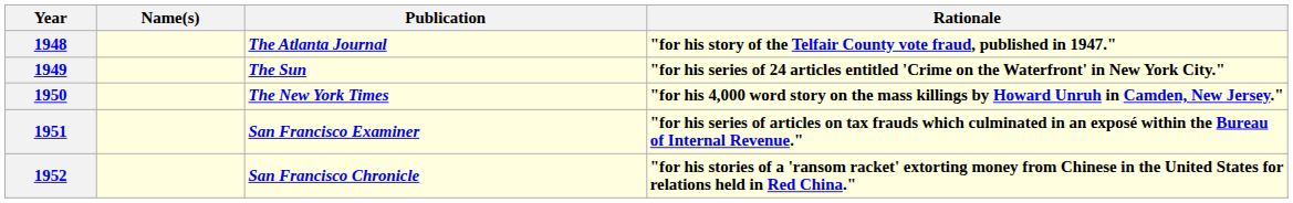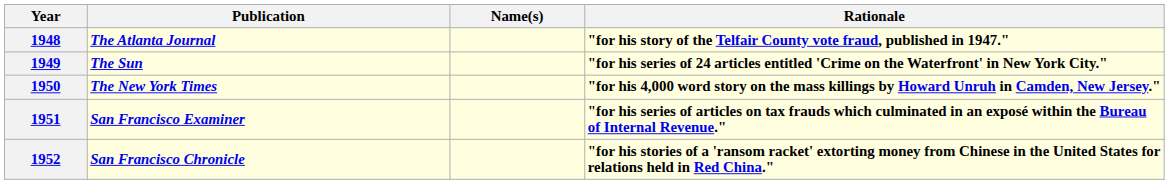 <table class="wikitable sortable">
 <tr style="vertical-align:bottom;">
 <th>Year</th>
+<th>Publication</th>
 <th>Name(s)</th>
-<th>Publication</th>
 <th width=50%>Rationale</th>
 </tr>
 <tr style="background-color:lightyellow;">
 <th><strong><a href='#'>1948</a></strong></th>
+<td><strong><em><a href='#'>The Atlanta Journal</a></em></strong></td>
 <td><strong></strong></td>
-<td><strong><em><a href='#'>The Atlanta Journal</a></em></strong></td>
 <td><strong>"for his story of the <a href='#'>Telfair County vote fraud</a>, published in 1947."</strong></td>
 </tr>
 <tr style="background-color:lightyellow;">
 <th><strong><a href='#'>1949</a></strong></th>
+<td><strong><em><a href='#'>The Sun</a></em></strong></td>
 <td><strong></strong></td>
-<td><strong><em><a href='#'>The Sun</a></em></strong></td>
 <td><strong>"for his series of 24 articles entitled 'Crime on the Waterfront' in New York City."</strong></td>
 </tr>
 <tr style="background-color:lightyellow;">
 <th><strong><a href='#'>1950</a></strong></th>
+<td><strong><em><a href='#'>The New York Times</a></em></strong></td>
 <td><strong></strong></td>
-<td><strong><em><a href='#'>The New York Times</a></em></strong></td>
 <td><strong>"for his 4,000 word story on the mass killings by <a href='#'>Howard Unruh</a> in <a href='#'>Camden, New Jersey</a>."</strong></td>
 </tr>
 <tr style="background-color:lightyellow;">
 <th><strong><a href='#'>1951</a></strong></th>
+<td><strong><em><a href='#'>San Francisco Examiner</a></em></strong></td>
 <td><strong></strong></td>
-<td><strong><em><a href='#'>San Francisco Examiner</a></em></strong></td>
 <td><strong>"for his series of articles on tax frauds which culminated in an exposé within the <a href='#'>Bureau of Internal Revenue</a>."</strong></td>
 </tr>
 <tr style="background-color:lightyellow;">
 <th><strong><a href='#'>1952</a></strong></th>
+<td><strong><em><a href='#'>San Francisco Chronicle</a></em></strong></td>
 <td><strong></strong></td>
-<td><strong><em><a href='#'>San Francisco Chronicle</a></em></strong></td>
 <td><strong>"for his stories of a 'ransom racket' extorting money from Chinese in the United States for relations held in <a href='#'>Red China</a>."</strong></td>
 </tr>
 </table>
